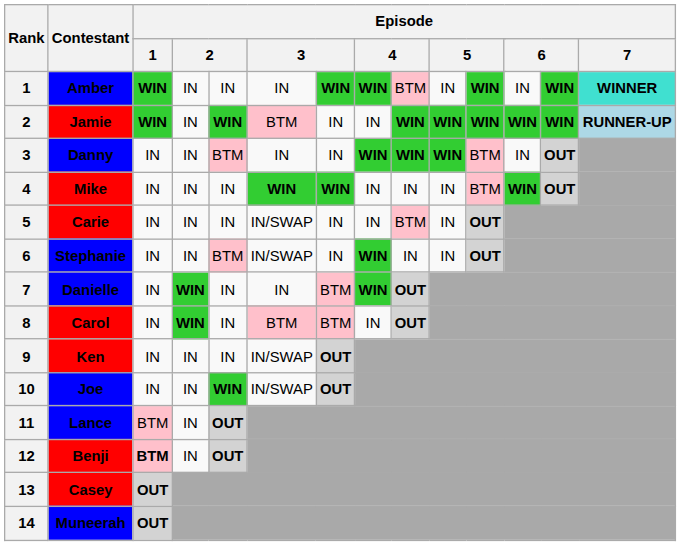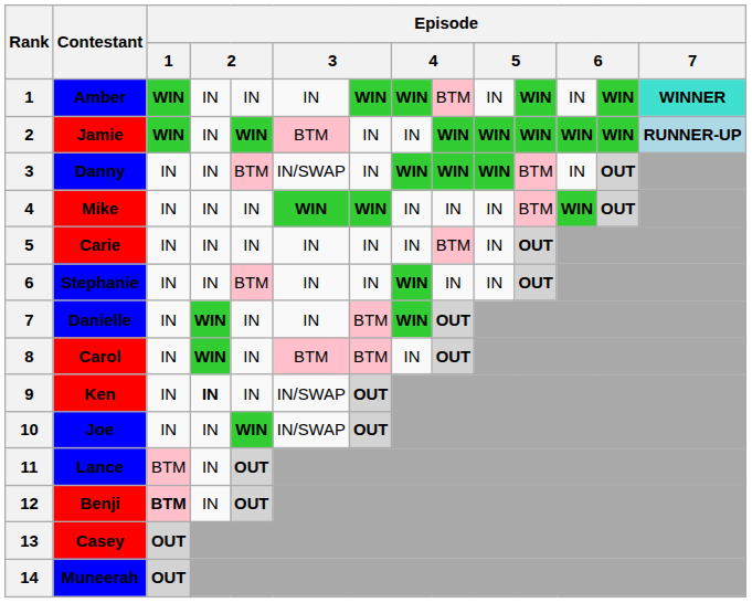 <table class="wikitable" style="text-align: center; font-size: 8.5pt; line-height:20px;">
 <tr>
 <th rowspan=2>Rank</th>
 <th rowspan=2>Contestant</th>
 <th colspan="13">Episode</th>
 </tr>
 <tr>
 <th>1</th>
 <th colspan=2>2</th>
 <th colspan=2>3</th>
 <th colspan=2>4</th>
 <th colspan="3">5</th>
 <th colspan=2>6</th>
 <th>7</th>
 </tr>
 <tr>
 <th>1</th>
 <td bgcolor="blue"><span><strong>Amber</strong></span></td>
 <td style="background:limegreen;"><strong>WIN</strong></td>
 <td>IN</td>
 <td>IN</td>
 <td>IN</td>
 <td style="background:limegreen;"><strong>WIN</strong></td>
 <td style="background:limegreen;"><strong>WIN</strong></td>
 <td style="background:pink;">BTM</td>
 <td>IN</td>
 <td colspan=2 style="background:limegreen;"><strong>WIN</strong></td>
 <td>IN</td>
 <td style="background:limegreen;"><strong>WIN</strong></td>
 <td style="background:turquoise;"><strong>WINNER</strong></td>
 </tr>
 <tr>
 <th>2</th>
 <td bgcolor="red"><span><strong>Jamie</strong></span></td>
 <td style="background:limegreen;"><strong>WIN</strong></td>
 <td>IN</td>
 <td style="background:limegreen;"><strong>WIN</strong></td>
 <td style="background:pink;">BTM</td>
 <td>IN</td>
 <td>IN</td>
 <td style="background:limegreen;"><strong>WIN</strong></td>
 <td style="background:limegreen;"><strong>WIN</strong></td>
 <td colspan=2 style="background:limegreen;"><strong>WIN</strong></td>
 <td style="background:limegreen;"><strong>WIN</strong></td>
 <td style="background:limegreen;"><strong>WIN</strong></td>
 <td style="background:lightblue;"><strong>RUNNER-UP</strong></td>
 </tr>
 <tr>
 <th>3</th>
 <td bgcolor="blue"><span><strong>Danny</strong></span></td>
 <td>IN</td>
 <td>IN</td>
 <td style="background:pink;">BTM</td>
-<td>IN</td>
+<td>IN/SWAP</td>
 <td>IN</td>
 <td style="background:limegreen;"><strong>WIN</strong></td>
 <td style="background:limegreen;"><strong>WIN</strong></td>
 <td style="background:limegreen;"><strong>WIN</strong></td>
 <td colspan=2 style="background:pink;">BTM</td>
 <td>IN</td>
 <td style="background:lightgray;"><strong>OUT</strong></td>
 <td colspan="5" style="background:darkgrey;"></td>
 </tr>
 <tr>
 <th>4</th>
 <td bgcolor="red"><span><strong>Mike</strong></span></td>
 <td>IN</td>
 <td>IN</td>
 <td>IN</td>
 <td style="background:limegreen;"><strong>WIN</strong></td>
 <td style="background:limegreen;"><strong>WIN</strong></td>
 <td>IN</td>
 <td>IN</td>
 <td>IN</td>
 <td colspan=2 style="background:pink;">BTM</td>
 <td style="background:limegreen;"><strong>WIN</strong></td>
 <td style="background:lightgray;"><strong>OUT</strong></td>
 <td colspan="5" style="background:darkgrey;"></td>
 </tr>
 <tr>
 <th>5</th>
 <td bgcolor="red"><span><strong>Carie</strong></span></td>
 <td>IN</td>
 <td>IN</td>
 <td>IN</td>
-<td>IN/SWAP</td>
+<td>IN</td>
 <td>IN</td>
 <td>IN</td>
 <td style="background:pink;">BTM</td>
 <td>IN</td>
 <td style="background:lightgray;"><strong>OUT</strong></td>
 <td colspan="5" style="background:darkgrey;"></td>
 </tr>
 <tr>
 <th>6</th>
 <td bgcolor="blue"><span><strong>Stephanie</strong></span></td>
 <td>IN</td>
 <td>IN</td>
 <td style="background:pink;">BTM</td>
-<td>IN/SWAP</td>
+<td>IN</td>
 <td>IN</td>
 <td style="background:limegreen;"><strong>WIN</strong></td>
 <td>IN</td>
 <td>IN</td>
 <td style="background:lightgray;"><strong>OUT</strong></td>
 <td colspan="5" style="background:darkgrey;"></td>
 </tr>
 <tr>
 <th>7</th>
 <td bgcolor="blue"><span><strong>Danielle</strong></span></td>
 <td>IN</td>
 <td style="background:limegreen;"><strong>WIN</strong></td>
 <td>IN</td>
 <td>IN</td>
 <td style="background:pink;">BTM</td>
 <td style="background:limegreen;"><strong>WIN</strong></td>
 <td style="background:lightgray;"><strong>OUT</strong></td>
 <td colspan="6" style="background:darkgrey;"></td>
 </tr>
 <tr>
 <th>8</th>
 <td bgcolor="red"><span><strong>Carol</strong></span></td>
 <td>IN</td>
 <td style="background:limegreen;"><strong>WIN</strong></td>
 <td>IN</td>
 <td style="background:pink;">BTM</td>
 <td style="background:pink;">BTM</td>
 <td>IN</td>
 <td style="background:lightgray;"><strong>OUT</strong></td>
 <td colspan="6" style="background:darkgrey;"></td>
 </tr>
 <tr>
 <th>9</th>
 <td bgcolor="red"><span><strong>Ken</strong></span></td>
 <td>IN</td>
-<td>IN</td>
+<td><strong>IN</strong></td>
 <td>IN</td>
 <td>IN/SWAP</td>
 <td style="background:lightgray;"><strong>OUT</strong></td>
 <td colspan="8" style="background:darkgrey;"></td>
 </tr>
 <tr>
 <th>10</th>
 <td bgcolor="blue"><span><strong>Joe</strong></span></td>
 <td>IN</td>
 <td>IN</td>
 <td style="background:limegreen;"><strong>WIN</strong></td>
 <td>IN/SWAP</td>
 <td style="background:lightgray;"><strong>OUT</strong></td>
 <td colspan="8" style="background:darkgrey;"></td>
 </tr>
 <tr>
 <th>11</th>
 <td bgcolor="blue"><span><strong>Lance</strong></span></td>
 <td style="background:pink;">BTM</td>
 <td>IN</td>
 <td style="background:lightgray;"><strong>OUT</strong></td>
 <td colspan="10" style="background:darkgrey;"></td>
 </tr>
 <tr>
 <th>12</th>
 <td bgcolor="red"><span><strong>Benji</strong></span></td>
 <td style="background:pink;"><strong>BTM</strong></td>
 <td>IN</td>
 <td style="background:lightgray;"><strong>OUT</strong></td>
 <td colspan="10" style="background:darkgrey;"></td>
 </tr>
 <tr>
 <th>13</th>
 <td bgcolor="red"><span><strong>Casey</strong></span></td>
 <td style="background:lightgray;"><strong>OUT</strong></td>
 <td colspan="12" style="background:darkgrey;"></td>
 </tr>
 <tr>
 <th>14</th>
 <td bgcolor="blue"><span><strong>Muneerah</strong></span></td>
 <td style="background:lightgray;"><strong>OUT</strong></td>
 <td colspan="12" style="background:darkgrey;"></td>
 </tr>
 </table>
